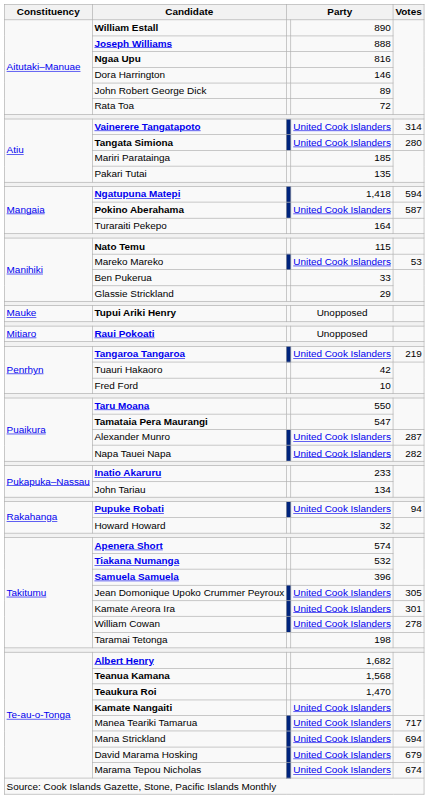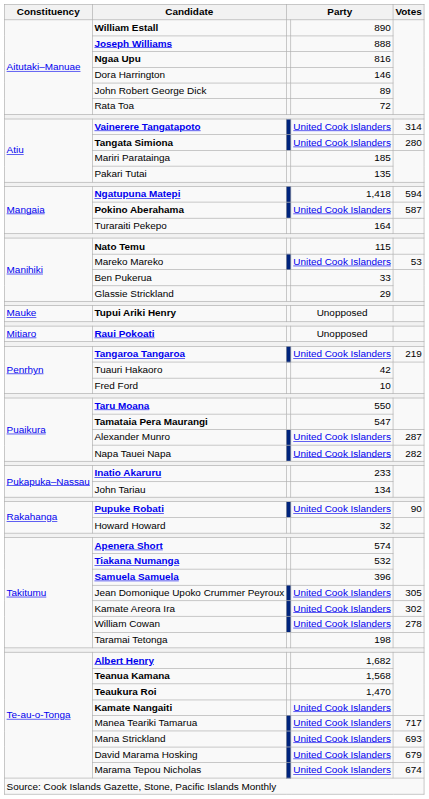 <table class="wikitable" style=text-align:right>
 <tr>
 <th>Constituency</th>
 <th>Candidate</th>
 <th colspan=2>Party</th>
 <th>Votes</th>
 </tr>
 <tr>
 <td align=left rowspan=6><a href='#'>Aitutaki–Manuae</a></td>
 <td align=left><strong>William Estall</strong></td>
 <td></td>
 <td>890</td>
 </tr>
 <tr>
 <td align=left><strong><a href='#'>Joseph Williams</a></strong></td>
 <td></td>
 <td>888</td>
 </tr>
 <tr>
 <td align=left><strong>Ngaa Upu</strong></td>
 <td></td>
 <td>816</td>
 </tr>
 <tr>
 <td align=left>Dora Harrington</td>
 <td></td>
 <td>146</td>
 </tr>
 <tr>
 <td align=left>John Robert George Dick</td>
 <td></td>
 <td>89</td>
 </tr>
 <tr>
 <td align=left>Rata Toa</td>
 <td></td>
 <td>72</td>
 </tr>
 <tr>
 <th colspan=5></th>
 </tr>
 <tr>
 <td align=left rowspan=4><a href='#'>Atiu</a></td>
 <td align=left><strong><a href='#'>Vainerere Tangatapoto</a></strong></td>
 <td bgcolor=#00247d></td>
 <td align=left><a href='#'>United Cook Islanders</a></td>
 <td>314</td>
 </tr>
 <tr>
 <td align=left><strong>Tangata Simiona</strong></td>
 <td bgcolor=#00247d></td>
 <td align=left><a href='#'>United Cook Islanders</a></td>
 <td>280</td>
 </tr>
 <tr>
 <td align=left>Mariri Paratainga</td>
 <td></td>
 <td>185</td>
 </tr>
 <tr>
 <td align=left>Pakari Tutai</td>
 <td></td>
 <td>135</td>
 </tr>
 <tr>
 <th colspan=5></th>
 </tr>
 <tr>
 <td align=left rowspan=3><a href='#'>Mangaia</a></td>
 <td align=left><strong><a href='#'>Ngatupuna Matepi</a></strong></td>
 <td bgcolor=#00247d></td>
 <td>1,418</td>
 <td>594</td>
 </tr>
 <tr>
 <td align=left><strong>Pokino Aberahama</strong></td>
 <td bgcolor=#00247d></td>
 <td align=left><a href='#'>United Cook Islanders</a></td>
 <td>587</td>
 </tr>
 <tr>
 <td align=left>Turaraiti Pekepo</td>
 <td></td>
 <td>164</td>
 </tr>
 <tr>
 <th colspan=5></th>
 </tr>
 <tr>
 <td align=left rowspan=4><a href='#'>Manihiki</a></td>
 <td align=left><strong>Nato Temu</strong></td>
 <td></td>
 <td>115</td>
 </tr>
 <tr>
 <td align=left>Mareko Mareko</td>
 <td bgcolor=#00247d></td>
 <td align=left><a href='#'>United Cook Islanders</a></td>
 <td>53</td>
 </tr>
 <tr>
 <td align=left>Ben Pukerua</td>
 <td></td>
 <td>33</td>
 </tr>
 <tr>
 <td align=left>Glassie Strickland</td>
 <td></td>
 <td>29</td>
 </tr>
 <tr>
 <th colspan=5></th>
 </tr>
 <tr>
 <td align=left><a href='#'>Mauke</a></td>
 <td align=left><strong>Tupui Ariki Henry</strong></td>
 <td></td>
 <td align=center>Unopposed</td>
 </tr>
 <tr>
 <th colspan=5></th>
 </tr>
 <tr>
 <td align=left><a href='#'>Mitiaro</a></td>
 <td align=left><strong><a href='#'>Raui Pokoati</a></strong></td>
 <td></td>
 <td align=center>Unopposed</td>
 </tr>
 <tr>
 <th colspan=5></th>
 </tr>
 <tr>
 <td align=left rowspan=3><a href='#'>Penrhyn</a></td>
 <td align=left><strong><a href='#'>Tangaroa Tangaroa</a></strong></td>
 <td bgcolor=#00247d></td>
 <td align=left><a href='#'>United Cook Islanders</a></td>
 <td>219</td>
 </tr>
 <tr>
 <td align=left>Tuauri Hakaoro</td>
 <td></td>
 <td>42</td>
 </tr>
 <tr>
 <td align=left>Fred Ford</td>
 <td></td>
 <td>10</td>
 </tr>
 <tr>
 <th colspan=5></th>
 </tr>
 <tr>
 <td align=left rowspan=4><a href='#'>Puaikura</a></td>
 <td align=left><strong><a href='#'>Taru Moana</a></strong></td>
 <td></td>
 <td>550</td>
 </tr>
 <tr>
 <td align=left><strong>Tamataia Pera Maurangi</strong></td>
 <td></td>
 <td>547</td>
 </tr>
 <tr>
 <td align=left>Alexander Munro</td>
 <td bgcolor=#00247d></td>
 <td align=left><a href='#'>United Cook Islanders</a></td>
 <td>287</td>
 </tr>
 <tr>
 <td align=left>Napa Tauei Napa</td>
 <td bgcolor=#00247d></td>
 <td align=left><a href='#'>United Cook Islanders</a></td>
 <td>282</td>
 </tr>
 <tr>
 <th colspan=5></th>
 </tr>
 <tr>
 <td align=left rowspan=2><a href='#'>Pukapuka–Nassau</a></td>
 <td align=left><strong><a href='#'>Inatio Akaruru</a></strong></td>
 <td></td>
 <td>233</td>
 </tr>
 <tr>
 <td align=left>John Tariau</td>
 <td></td>
 <td>134</td>
 </tr>
 <tr>
 <th colspan=5></th>
 </tr>
 <tr>
 <td align=left rowspan=2><a href='#'>Rakahanga</a></td>
 <td align=left><strong><a href='#'>Pupuke Robati</a></strong></td>
 <td bgcolor=#00247d></td>
 <td align=left><a href='#'>United Cook Islanders</a></td>
-<td>94</td>
+<td>90</td>
 </tr>
 <tr>
 <td align=left>Howard Howard</td>
 <td></td>
 <td>32</td>
 </tr>
 <tr>
 <th colspan=5></th>
 </tr>
 <tr>
 <td align=left rowspan=7><a href='#'>Takitumu</a></td>
 <td align=left><strong><a href='#'>Apenera Short</a></strong></td>
 <td></td>
 <td>574</td>
 </tr>
 <tr>
 <td align=left><strong><a href='#'>Tiakana Numanga</a></strong></td>
 <td></td>
 <td>532</td>
 </tr>
 <tr>
 <td align=left><strong><a href='#'>Samuela Samuela</a></strong></td>
 <td></td>
 <td>396</td>
 </tr>
 <tr>
 <td align=left>Jean Domonique Upoko Crummer Peyroux</td>
 <td bgcolor=#00247d></td>
 <td align=left><a href='#'>United Cook Islanders</a></td>
 <td>305</td>
 </tr>
 <tr>
 <td align=left>Kamate Areora Ira</td>
 <td bgcolor=#00247d></td>
 <td align=left><a href='#'>United Cook Islanders</a></td>
-<td>301</td>
+<td>302</td>
 </tr>
 <tr>
 <td align=left>William Cowan</td>
 <td bgcolor=#00247d></td>
 <td align=left><a href='#'>United Cook Islanders</a></td>
 <td>278</td>
 </tr>
 <tr>
 <td align=left>Taramai Tetonga</td>
 <td></td>
 <td>198</td>
 </tr>
 <tr>
 <th colspan=5></th>
 </tr>
 <tr>
 <td align=left rowspan=8><a href='#'>Te-au-o-Tonga</a></td>
 <td align=left><strong><a href='#'>Albert Henry</a></strong></td>
 <td></td>
 <td>1,682</td>
 </tr>
 <tr>
 <td align=left><strong>Teanua Kamana</strong></td>
 <td></td>
 <td>1,568</td>
 </tr>
 <tr>
 <td align=left><strong>Teaukura Roi</strong></td>
 <td></td>
 <td>1,470</td>
 </tr>
 <tr>
 <td align=left><strong>Kamate Nangaiti</strong></td>
 <td></td>
 <td align=left><a href='#'>United Cook Islanders</a></td>
 </tr>
 <tr>
 <td align=left>Manea Teariki Tamarua</td>
 <td bgcolor=#00247d></td>
 <td align=left><a href='#'>United Cook Islanders</a></td>
 <td>717</td>
 </tr>
 <tr>
 <td align=left>Mana Strickland</td>
 <td bgcolor=#00247d></td>
 <td align=left><a href='#'>United Cook Islanders</a></td>
-<td>694</td>
+<td>693</td>
 </tr>
 <tr>
 <td align=left>David Marama Hosking</td>
 <td bgcolor=#00247d></td>
 <td align=left><a href='#'>United Cook Islanders</a></td>
 <td>679</td>
 </tr>
 <tr>
 <td align=left>Marama Tepou Nicholas</td>
 <td bgcolor=#00247d></td>
 <td align=left><a href='#'>United Cook Islanders</a></td>
 <td>674</td>
 </tr>
 <tr>
 <td align=left colspan=5>Source: Cook Islands Gazette, Stone, Pacific Islands Monthly</td>
 </tr>
 </table>
